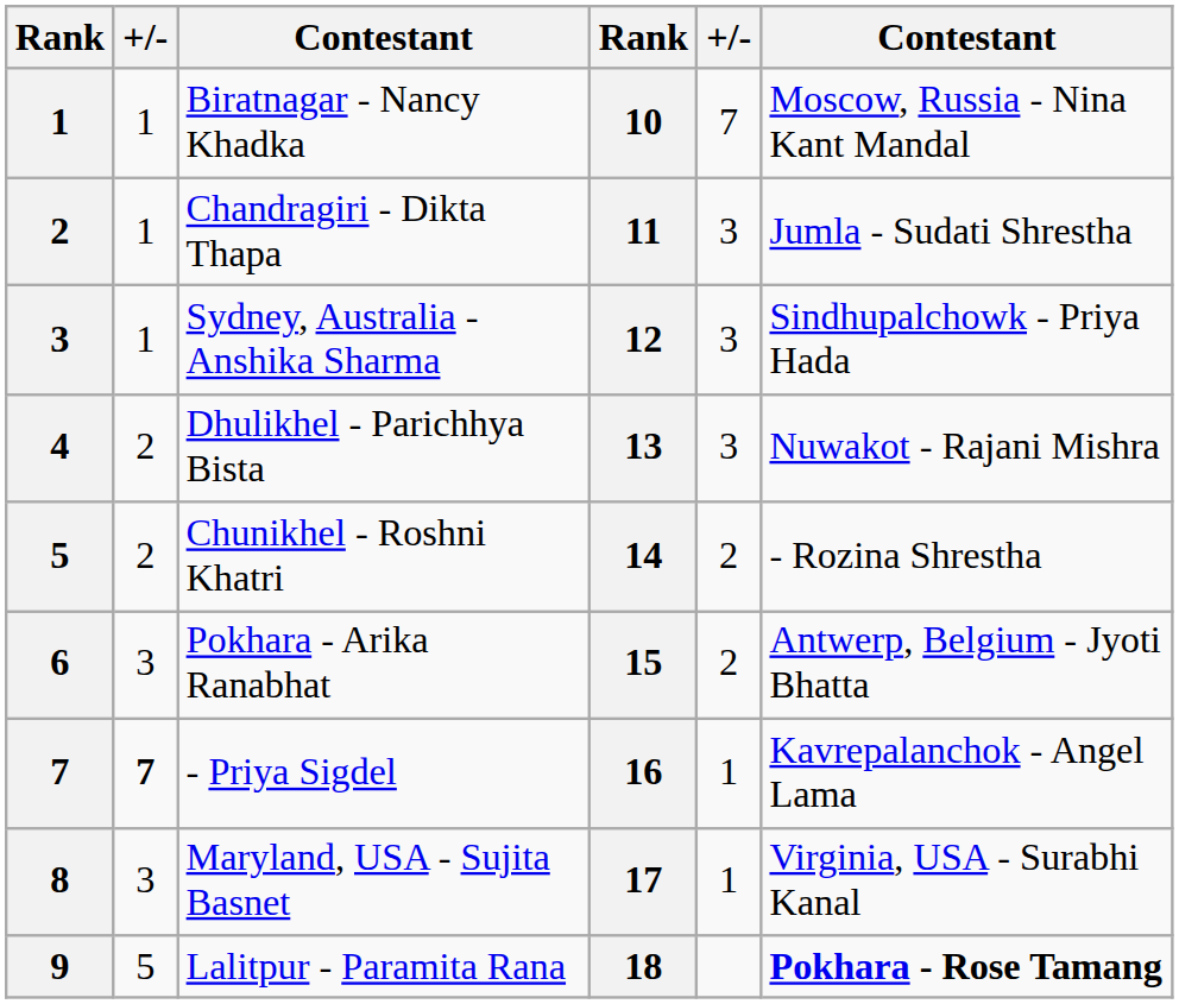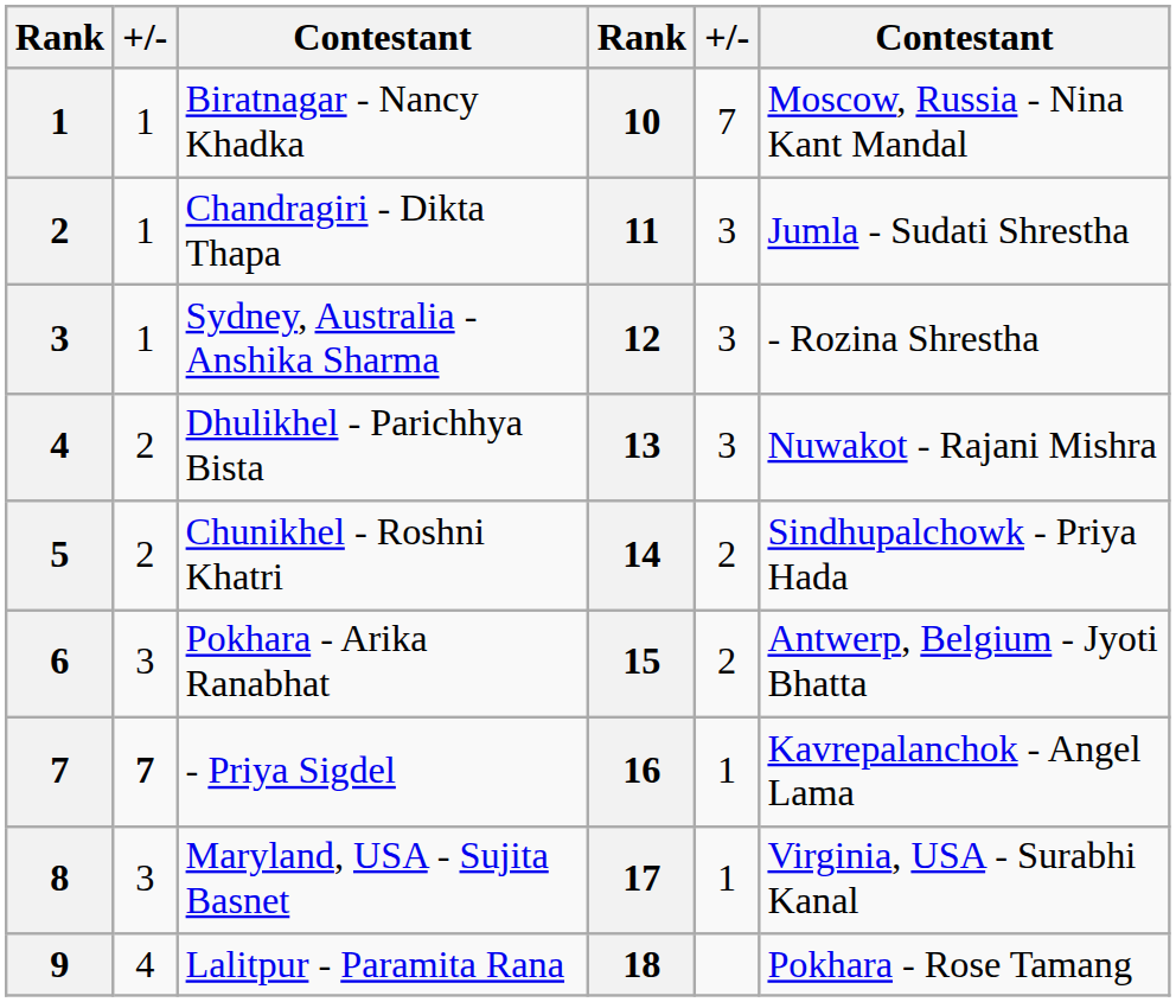 <table class="wikitable" style="font-size: 85%">
 <tr>
 <th>Rank</th>
 <th>+/-</th>
 <th width="140px">Contestant</th>
 <th>Rank</th>
 <th>+/-</th>
 <th width="140px">Contestant</th>
 </tr>
 <tr>
 <th>1</th>
 <td align=center> 1</td>
 <td> <a href='#'>Biratnagar</a> - Nancy Khadka</td>
 <th>10</th>
 <td align=center> 7</td>
 <td> <a href='#'>Moscow</a>, <a href='#'>Russia</a> - Nina Kant Mandal</td>
 </tr>
 <tr>
 <th>2</th>
 <td align=center> 1</td>
 <td> <a href='#'>Chandragiri</a> - Dikta Thapa</td>
 <th>11</th>
 <td align=center> 3</td>
 <td> <a href='#'>Jumla</a> - Sudati Shrestha</td>
 </tr>
 <tr>
 <th>3</th>
 <td align=center> 1</td>
 <td> <a href='#'>Sydney</a>, <a href='#'>Australia</a> - <a href='#'>Anshika Sharma</a></td>
 <th>12</th>
 <td align=center> 3</td>
-<td> <a href='#'>Sindhupalchowk</a> - Priya Hada</td>
+<td> - Rozina Shrestha</td>
 </tr>
 <tr>
 <th>4</th>
 <td align=center> 2</td>
 <td> <a href='#'>Dhulikhel</a> - Parichhya Bista</td>
 <th>13</th>
 <td align=center> 3</td>
 <td> <a href='#'>Nuwakot</a> - Rajani Mishra</td>
 </tr>
 <tr>
 <th>5</th>
 <td align=center> 2</td>
 <td> <a href='#'>Chunikhel</a> - Roshni Khatri</td>
 <th>14</th>
 <td align=center> 2</td>
-<td> - Rozina Shrestha</td>
+<td> <a href='#'>Sindhupalchowk</a> - Priya Hada</td>
 </tr>
 <tr>
 <th>6</th>
 <td align=center> 3</td>
 <td> <a href='#'>Pokhara</a> - Arika Ranabhat</td>
 <th>15</th>
 <td align=center> 2</td>
 <td> <a href='#'>Antwerp</a>, <a href='#'>Belgium</a> - Jyoti Bhatta</td>
 </tr>
 <tr>
 <th>7</th>
 <td align=center><strong> 7</strong></td>
 <td> - <a href='#'>Priya Sigdel</a></td>
 <th>16</th>
 <td align=center> 1</td>
 <td> <a href='#'>Kavrepalanchok</a> - Angel Lama</td>
 </tr>
 <tr>
 <th>8</th>
 <td align=center> 3</td>
 <td> <a href='#'>Maryland</a>, <a href='#'>USA</a> - <a href='#'>Sujita Basnet</a></td>
 <th>17</th>
 <td align=center> 1</td>
 <td> <a href='#'>Virginia</a>, <a href='#'>USA</a> - Surabhi Kanal</td>
 </tr>
 <tr>
 <th>9</th>
-<td align=center> 5</td>
+<td align=center> 4</td>
 <td> <a href='#'>Lalitpur</a> - <a href='#'>Paramita Rana</a></td>
 <th>18</th>
 <td align=center></td>
-<td><strong> <a href='#'>Pokhara</a> - Rose Tamang</strong></td>
+<td> <a href='#'>Pokhara</a> - Rose Tamang</td>
 </tr>
 </table>
